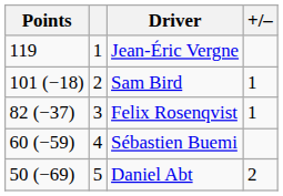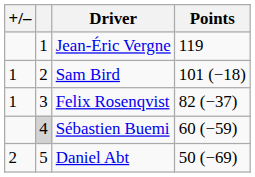 <table class="wikitable" style="font-size: 85%">
 <tr>
-<th scope="col">Points</th>
+<th scope="col">+/–</th>
 <th scope="col"></th>
 <th scope="col">Driver</th>
-<th scope="col">+/–</th>
+<th scope="col">Points</th>
 </tr>
 <tr>
-<td align="left">119</td>
+<td align="left"></td>
 <td align="center">1</td>
 <td> <a href='#'>Jean-Éric Vergne</a></td>
-<td align="left"></td>
+<td align="left">119</td>
 </tr>
 <tr>
-<td align="left">101 (−18)</td>
+<td align="left"> 1</td>
 <td align="center">2</td>
 <td> <a href='#'>Sam Bird</a></td>
-<td align="left"> 1</td>
+<td align="left">101 (−18)</td>
 </tr>
 <tr>
-<td align="left">82 (−37)</td>
+<td align="left"> 1</td>
 <td align="center">3</td>
 <td> <a href='#'>Felix Rosenqvist</a></td>
-<td align="left"> 1</td>
+<td align="left">82 (−37)</td>
 </tr>
 <tr>
+<td align="left"></td>
+<td align="center" style="background: lightgrey;">4</td>
+<td> <a href='#'>Sébastien Buemi</a></td>
 <td align="left">60 (−59)</td>
-<td align="center">4</td>
-<td> <a href='#'>Sébastien Buemi</a></td>
-<td align="left"></td>
 </tr>
 <tr>
-<td align="left">50 (−69)</td>
+<td align="left"> 2</td>
 <td align="center">5</td>
 <td> <a href='#'>Daniel Abt</a></td>
-<td align="left"> 2</td>
+<td align="left">50 (−69)</td>
 </tr>
 </table>
